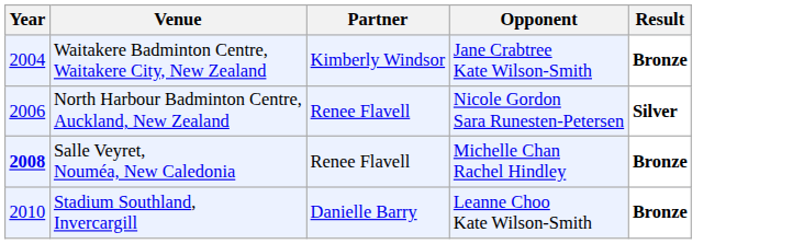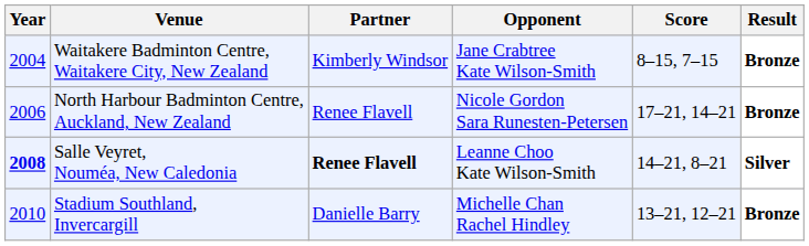 <table class="sortable wikitable" style="font-size: 90%;">
 <tr>
 <th>Year</th>
 <th>Venue</th>
 <th>Partner</th>
 <th>Opponent</th>
+<th>Score</th>
 <th>Result</th>
 </tr>
 <tr style="background:#ECF2FF">
 <td align="center"><a href='#'>2004</a></td>
 <td align="left">Waitakere Badminton Centre,<br><a href='#'>Waitakere City, New Zealand</a></td>
 <td align="left"> <a href='#'>Kimberly Windsor</a></td>
 <td align="left"> <a href='#'>Jane Crabtree</a> <br>  <a href='#'>Kate Wilson-Smith</a></td>
+<td align="left">8–15, 7–15</td>
 <td style="text-align:left; background:white"> <strong>Bronze</strong></td>
 </tr>
 <tr style="background:#ECF2FF">
 <td align="center"><a href='#'>2006</a></td>
 <td align="left">North Harbour Badminton Centre,<br><a href='#'>Auckland, New Zealand</a></td>
 <td align="left"> <a href='#'>Renee Flavell</a></td>
 <td align="left"> <a href='#'>Nicole Gordon</a> <br>  <a href='#'>Sara Runesten-Petersen</a></td>
-<td style="text-align:left; background:white"> <strong>Silver</strong></td>
+<td align="left">17–21, 14–21</td>
+<td style="text-align:left; background:white"> <strong>Bronze</strong></td>
 </tr>
 <tr style="background:#ECF2FF">
 <td align="center"><strong><a href='#'>2008</a></strong></td>
 <td align="left">Salle Veyret,<br><a href='#'>Nouméa, New Caledonia</a></td>
-<td align="left"> Renee Flavell</td>
-<td align="left"> <a href='#'>Michelle Chan</a> <br>  <a href='#'>Rachel Hindley</a></td>
-<td style="text-align:left; background:white"> <strong>Bronze</strong></td>
+<td align="left"><strong> Renee Flavell</strong></td>
+<td align="left"> <a href='#'>Leanne Choo</a> <br>  Kate Wilson-Smith</td>
+<td align="left">14–21, 8–21</td>
+<td style="text-align:left; background:white"> <strong>Silver</strong></td>
 </tr>
 <tr style="background:#ECF2FF">
 <td align="center"><a href='#'>2010</a></td>
 <td align="left"><a href='#'>Stadium Southland</a>,<br><a href='#'>Invercargill</a></td>
 <td align="left"> <a href='#'>Danielle Barry</a></td>
-<td align="left"> <a href='#'>Leanne Choo</a> <br>  Kate Wilson-Smith</td>
+<td align="left"> <a href='#'>Michelle Chan</a> <br>  <a href='#'>Rachel Hindley</a></td>
+<td align="left">13–21, 12–21</td>
 <td style="text-align:left; background:white"> <strong>Bronze</strong></td>
 </tr>
 </table>
